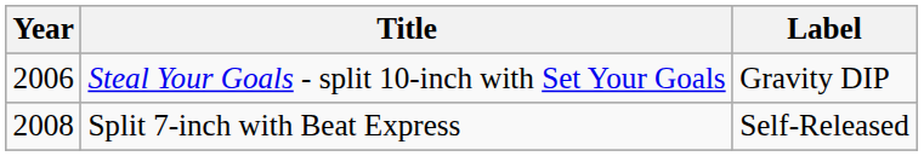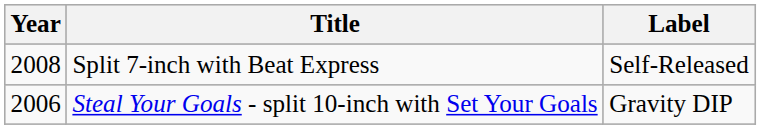 <table class="wikitable">
 <tr>
 <th>Year</th>
 <th>Title</th>
 <th>Label</th>
 </tr>
 <tr>
+<td>2008</td>
+<td>Split 7-inch with Beat Express</td>
+<td>Self-Released</td>
+</tr>
+<tr>
 <td>2006</td>
 <td><em><a href='#'>Steal Your Goals</a></em> - split 10-inch with <a href='#'>Set Your Goals</a></td>
 <td>Gravity DIP</td>
 </tr>
-<tr>
-<td>2008</td>
-<td>Split 7-inch with Beat Express</td>
-<td>Self-Released</td>
-</tr>
 </table>
